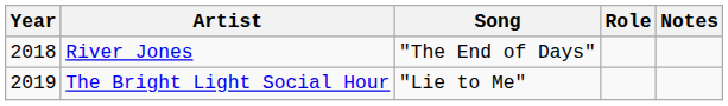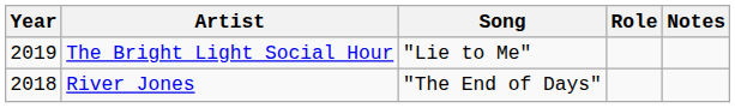 <table class="wikitable sortable">
 <tr>
 <th>Year</th>
 <th>Artist</th>
 <th>Song</th>
 <th>Role</th>
 <th>Notes</th>
 </tr>
 <tr>
+<td>2019</td>
+<td><a href='#'>The Bright Light Social Hour</a></td>
+<td>"Lie to Me"</td>
+<td></td>
+<td></td>
+</tr>
+<tr>
 <td>2018</td>
 <td><a href='#'>River Jones</a></td>
 <td>"The End of Days"</td>
 <td></td>
 <td></td>
 </tr>
-<tr>
-<td>2019</td>
-<td><a href='#'>The Bright Light Social Hour</a></td>
-<td>"Lie to Me"</td>
-<td></td>
-<td></td>
-</tr>
 </table>
